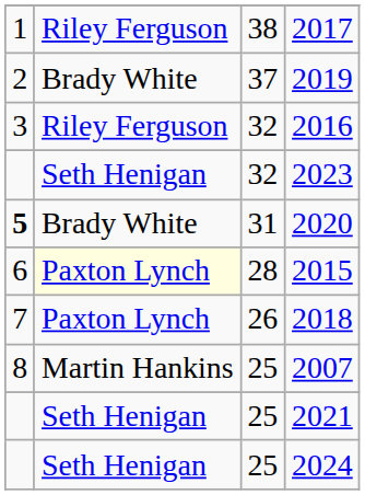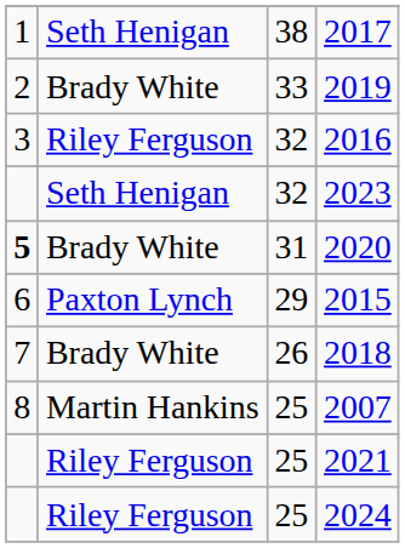 <table class="wikitable">
 <tr>
 </tr>
 <tr>
 <td>1</td>
-<td><a href='#'>Riley Ferguson</a></td>
+<td><a href='#'>Seth Henigan</a></td>
 <td>38</td>
 <td><a href='#'>2017</a></td>
 </tr>
 <tr>
 <td>2</td>
 <td>Brady White</td>
-<td>37</td>
+<td>33</td>
 <td><a href='#'>2019</a></td>
 </tr>
 <tr>
 <td>3</td>
 <td><a href='#'>Riley Ferguson</a></td>
 <td>32</td>
 <td><a href='#'>2016</a></td>
 </tr>
 <tr>
 <td></td>
 <td><a href='#'>Seth Henigan</a></td>
 <td>32</td>
 <td><a href='#'>2023</a></td>
 </tr>
 <tr>
 <td><strong>5</strong></td>
 <td>Brady White</td>
 <td>31</td>
 <td><a href='#'>2020</a></td>
 </tr>
 <tr>
 <td>6</td>
-<td style="background: lightyellow;"><a href='#'>Paxton Lynch</a></td>
-<td>28</td>
+<td><a href='#'>Paxton Lynch</a></td>
+<td>29</td>
 <td><a href='#'>2015</a></td>
 </tr>
 <tr>
 <td>7</td>
-<td><a href='#'>Paxton Lynch</a></td>
+<td>Brady White</td>
 <td>26</td>
 <td><a href='#'>2018</a></td>
 </tr>
 <tr>
 <td>8</td>
 <td>Martin Hankins</td>
 <td>25</td>
 <td><a href='#'>2007</a></td>
 </tr>
 <tr>
 <td></td>
-<td><a href='#'>Seth Henigan</a></td>
+<td><a href='#'>Riley Ferguson</a></td>
 <td>25</td>
 <td><a href='#'>2021</a></td>
 </tr>
 <tr>
 <td></td>
-<td><a href='#'>Seth Henigan</a></td>
+<td><a href='#'>Riley Ferguson</a></td>
 <td>25</td>
 <td><a href='#'>2024</a></td>
 </tr>
 </table>
